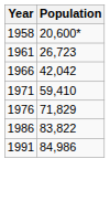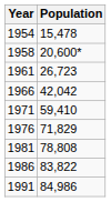 <table class="wikitable">
 <tr>
 <th>Year</th>
 <th>Population</th>
+</tr>
+<tr>
+<td>1954</td>
+<td>15,478</td>
 </tr>
 <tr>
 <td>1958</td>
 <td>20,600*</td>
 </tr>
 <tr>
 <td>1961</td>
 <td>26,723</td>
 </tr>
 <tr>
 <td>1966</td>
 <td>42,042</td>
 </tr>
 <tr>
 <td>1971</td>
 <td>59,410</td>
 </tr>
 <tr>
 <td>1976</td>
 <td>71,829</td>
 </tr>
 <tr>
+<td>1981</td>
+<td>78,808</td>
+</tr>
+<tr>
 <td>1986</td>
 <td>83,822</td>
 </tr>
 <tr>
 <td>1991</td>
 <td>84,986</td>
 </tr>
 </table>
